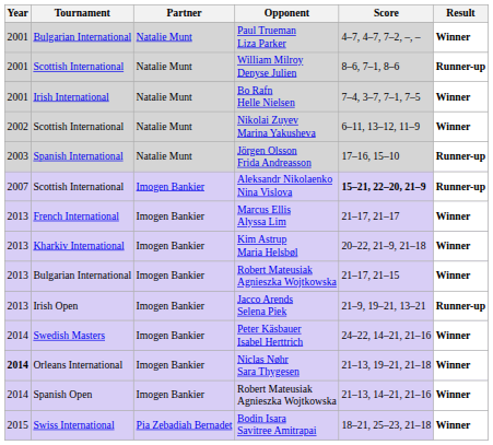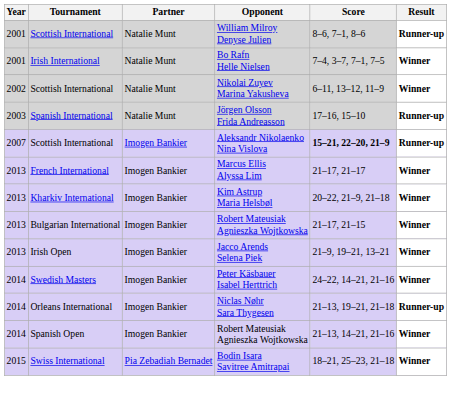 <table class="sortable wikitable" style="font-size: 90%;">
 <tr>
 <th>Year</th>
 <th>Tournament</th>
 <th>Partner</th>
 <th>Opponent</th>
 <th>Score</th>
 <th>Result</th>
-</tr>
-<tr style="background:#D5D5D5">
-<td align="center">2001</td>
-<td align="left"><a href='#'>Bulgarian International</a></td>
-<td align="left"> <a href='#'>Natalie Munt</a></td>
-<td align="left"> <a href='#'>Paul Trueman</a><br> <a href='#'>Liza Parker</a></td>
-<td align="left">4–7, 4–7, 7–2, –, –</td>
-<td style="text-align:left; background:white"> <strong>Winner</strong></td>
 </tr>
 <tr style="background:#D5D5D5">
 <td align="center">2001</td>
 <td align="left"><a href='#'>Scottish International</a></td>
 <td align="left"> Natalie Munt</td>
 <td align="left"> <a href='#'>William Milroy</a><br> <a href='#'>Denyse Julien</a></td>
 <td align="left">8–6, 7–1, 8–6</td>
 <td style="text-align:left; background:white"> <strong>Runner-up</strong></td>
 </tr>
 <tr style="background:#D5D5D5">
 <td align="center">2001</td>
 <td align="left"><a href='#'>Irish International</a></td>
 <td align="left"> Natalie Munt</td>
 <td align="left"> <a href='#'>Bo Rafn</a><br> <a href='#'>Helle Nielsen</a></td>
 <td align="left">7–4, 3–7, 7–1, 7–5</td>
 <td style="text-align:left; background:white"> <strong>Winner</strong></td>
 </tr>
 <tr style="background:#D5D5D5">
 <td align="center">2002</td>
 <td align="left">Scottish International</td>
 <td align="left"> Natalie Munt</td>
 <td align="left"> <a href='#'>Nikolai Zuyev</a><br> <a href='#'>Marina Yakusheva</a></td>
 <td align="left">6–11, 13–12, 11–9</td>
 <td style="text-align:left; background:white"> <strong>Winner</strong></td>
 </tr>
 <tr style="background:#D5D5D5">
 <td align="center">2003</td>
 <td align="left"><a href='#'>Spanish International</a></td>
 <td align="left"> Natalie Munt</td>
 <td align="left"> <a href='#'>Jörgen Olsson</a><br> <a href='#'>Frida Andreasson</a></td>
 <td align="left">17–16, 15–10</td>
 <td style="text-align:left; background:white"> <strong>Runner-up</strong></td>
 </tr>
 <tr style="background:#D8CEF6">
 <td align="center">2007</td>
 <td align="left">Scottish International</td>
 <td align="left"> <a href='#'>Imogen Bankier</a></td>
 <td align="left"> <a href='#'>Aleksandr Nikolaenko</a><br> <a href='#'>Nina Vislova</a></td>
 <td align="left"><strong>15–21, 22–20, 21–9</strong></td>
 <td style="text-align:left; background:white"> <strong>Runner-up</strong></td>
 </tr>
 <tr style="background:#D8CEF6">
 <td align="center">2013</td>
 <td align="left"><a href='#'>French International</a></td>
 <td align="left"> Imogen Bankier</td>
 <td align="left"> <a href='#'>Marcus Ellis</a><br> <a href='#'>Alyssa Lim</a></td>
 <td align="left">21–17, 21–17</td>
 <td style="text-align:left; background:white"> <strong>Winner</strong></td>
 </tr>
 <tr style="background:#D8CEF6">
 <td align="center">2013</td>
 <td align="left"><a href='#'>Kharkiv International</a></td>
 <td align="left"> Imogen Bankier</td>
 <td align="left"> <a href='#'>Kim Astrup</a><br> <a href='#'>Maria Helsbøl</a></td>
 <td align="left">20–22, 21–9, 21–18</td>
 <td style="text-align:left; background:white"> <strong>Winner</strong></td>
 </tr>
 <tr style="background:#D8CEF6">
 <td align="center">2013</td>
 <td align="left">Bulgarian International</td>
 <td align="left"> Imogen Bankier</td>
 <td align="left"> <a href='#'>Robert Mateusiak</a><br> <a href='#'>Agnieszka Wojtkowska</a></td>
 <td align="left">21–17, 21–15</td>
 <td style="text-align:left; background:white"> <strong>Winner</strong></td>
 </tr>
 <tr style="background:#D8CEF6">
 <td align="center">2013</td>
 <td align="left">Irish Open</td>
 <td align="left"> Imogen Bankier</td>
 <td align="left"> <a href='#'>Jacco Arends</a><br> <a href='#'>Selena Piek</a></td>
 <td align="left">21–9, 19–21, 13–21</td>
-<td style="text-align:left; background:white"> <strong>Runner-up</strong></td>
+<td style="text-align:left; background:white"> <strong>Winner</strong></td>
 </tr>
 <tr style="background:#D8CEF6">
 <td align="center">2014</td>
 <td align="left"><a href='#'>Swedish Masters</a></td>
 <td align="left"> Imogen Bankier</td>
 <td align="left"> <a href='#'>Peter Käsbauer</a><br> <a href='#'>Isabel Herttrich</a></td>
 <td align="left">24–22, 14–21, 21–16</td>
 <td style="text-align:left; background:white"> <strong>Winner</strong></td>
 </tr>
 <tr style="background:#D8CEF6">
-<td align="center"><strong>2014</strong></td>
+<td align="center">2014</td>
 <td align="left">Orleans International</td>
 <td align="left"> Imogen Bankier</td>
 <td align="left"> <a href='#'>Niclas Nøhr</a><br> <a href='#'>Sara Thygesen</a></td>
 <td align="left">21–13, 19–21, 21–18</td>
-<td style="text-align:left; background:white"> <strong>Winner</strong></td>
+<td style="text-align:left; background:white"> <strong>Runner-up</strong></td>
 </tr>
 <tr style="background:#D8CEF6">
 <td align="center">2014</td>
 <td align="left">Spanish Open</td>
 <td align="left"> Imogen Bankier</td>
 <td align="left"> Robert Mateusiak<br> Agnieszka Wojtkowska</td>
 <td align="left">21–13, 14–21, 21–16</td>
 <td style="text-align:left; background:white"> <strong>Winner</strong></td>
 </tr>
 <tr style="background:#D8CEF6">
 <td align="center">2015</td>
 <td align="left"><a href='#'>Swiss International</a></td>
 <td align="left"> <a href='#'>Pia Zebadiah Bernadet</a></td>
 <td align="left"> <a href='#'>Bodin Isara</a><br> <a href='#'>Savitree Amitrapai</a></td>
 <td align="left">18–21, 25–23, 21–18</td>
 <td style="text-align:left; background:white"> <strong>Winner</strong></td>
 </tr>
 </table>
